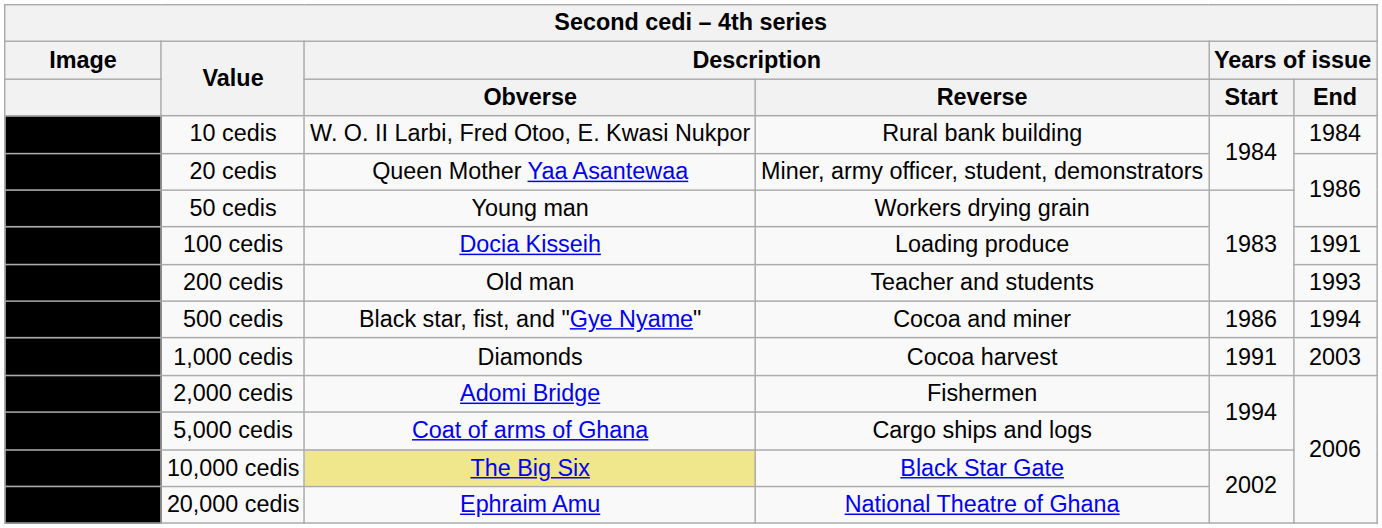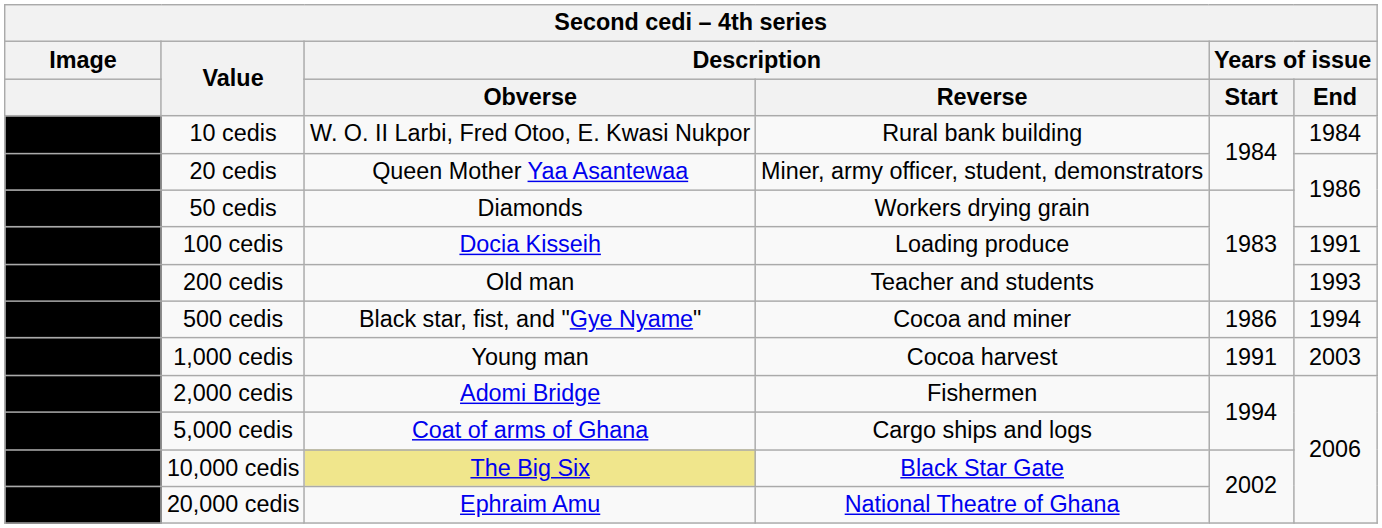 <table class="wikitable" style="font-size: 90% style="width:100%; text-align: center">
 <tr>
 <th colspan=7>Second cedi – 4th series<br></th>
 </tr>
 <tr>
 <th rowspan=1>Image</th>
 <th rowspan=2>Value</th>
 <th colspan=2>Description</th>
 <th rowspan=1; colspan=2>Years of issue</th>
 </tr>
 <tr>
 <th></th>
 <th>Obverse</th>
 <th>Reverse</th>
 <th>Start</th>
 <th>End</th>
 </tr>
 <tr>
 <td style="width:100px" align="center" bgcolor="#000000"></td>
 <td align="center">10 cedis</td>
 <td align="center">W. O. II Larbi, Fred Otoo, E. Kwasi Nukpor</td>
 <td align="center">Rural bank building</td>
 <td align="center" rowspan=2>1984</td>
 <td align="center">1984</td>
 </tr>
 <tr>
 <td style="width:100px" align="center" bgcolor="#000000"></td>
 <td align="center">20 cedis</td>
 <td align="center">Queen Mother <a href='#'>Yaa Asantewaa</a></td>
 <td align="center">Miner, army officer, student, demonstrators</td>
 <td align="center" rowspan=2>1986</td>
 </tr>
 <tr>
 <td style="width:100px" align="center" bgcolor="#000000"></td>
 <td align="center">50 cedis</td>
-<td align="center">Young man</td>
+<td align="center">Diamonds</td>
 <td align="center">Workers drying grain</td>
 <td align="center" rowspan=3>1983</td>
 </tr>
 <tr>
 <td style="width:100px" align="center" bgcolor="#000000"></td>
 <td align="center">100 cedis</td>
 <td align="center"><a href='#'>Docia Kisseih</a></td>
 <td align="center">Loading produce</td>
 <td align="center">1991</td>
 </tr>
 <tr>
 <td style="width:100px" align="center" bgcolor="#000000"></td>
 <td align="center">200 cedis</td>
 <td align="center">Old man</td>
 <td align="center">Teacher and students</td>
 <td align="center">1993</td>
 </tr>
 <tr>
 <td style="width:100px" align="center" bgcolor="#000000"></td>
 <td align="center">500 cedis</td>
 <td align="center">Black star, fist, and "<a href='#'>Gye Nyame</a>"</td>
 <td align="center">Cocoa and miner</td>
 <td align="center">1986</td>
 <td align="center">1994</td>
 </tr>
 <tr>
 <td style="width:100px" align="center" bgcolor="#000000"></td>
 <td align="center">1,000 cedis</td>
-<td align="center">Diamonds</td>
+<td align="center">Young man</td>
 <td align="center">Cocoa harvest</td>
 <td align="center">1991</td>
 <td align="center">2003</td>
 </tr>
 <tr>
 <td style="width:100px" align="center" bgcolor="#000000"></td>
 <td align="center">2,000 cedis</td>
 <td align="center"><a href='#'>Adomi Bridge</a></td>
 <td align="center">Fishermen</td>
 <td align="center" rowspan=2>1994</td>
 <td align="center" rowspan=4>2006</td>
 </tr>
 <tr>
 <td style="width:100px" align="center" bgcolor="#000000"></td>
 <td align="center">5,000 cedis</td>
 <td align="center"><a href='#'>Coat of arms of Ghana</a></td>
 <td align="center">Cargo ships and logs</td>
 </tr>
 <tr>
 <td style="width:100px" align="center" bgcolor="#000000"></td>
 <td align="center">10,000 cedis</td>
 <td align="center" style="background: khaki;"><a href='#'>The Big Six</a></td>
 <td align="center"><a href='#'>Black Star Gate</a></td>
 <td align="center" rowspan=2>2002</td>
 </tr>
 <tr>
 <td style="width:100px" align="center" bgcolor="#000000"></td>
 <td align="center">20,000 cedis</td>
 <td align="center"><a href='#'>Ephraim Amu</a></td>
 <td align="center"><a href='#'>National Theatre of Ghana</a></td>
 </tr>
 </table>
